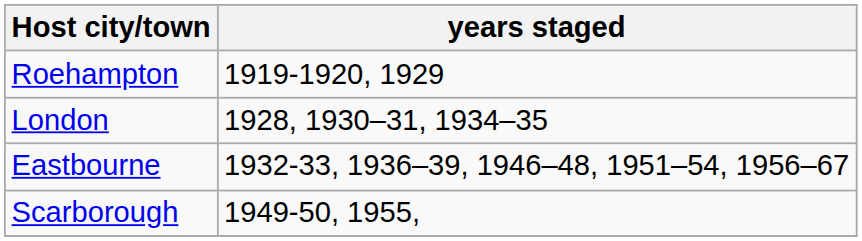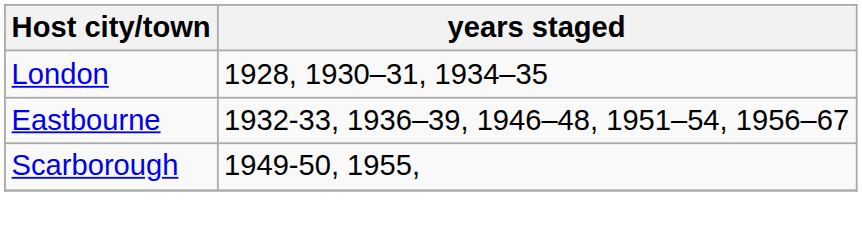 <table class="wikitable">
 <tr>
 <th>Host city/town</th>
 <th>years staged</th>
-</tr>
-<tr>
-<td><a href='#'>Roehampton</a></td>
-<td>1919-1920, 1929</td>
 </tr>
 <tr>
 <td><a href='#'>London</a></td>
 <td>1928, 1930–31, 1934–35</td>
 </tr>
 <tr>
 <td><a href='#'>Eastbourne</a></td>
 <td>1932-33, 1936–39, 1946–48, 1951–54, 1956–67</td>
 </tr>
 <tr>
 <td><a href='#'>Scarborough</a></td>
 <td>1949-50, 1955,</td>
 </tr>
 <tr>
 </tr>
 </table>
